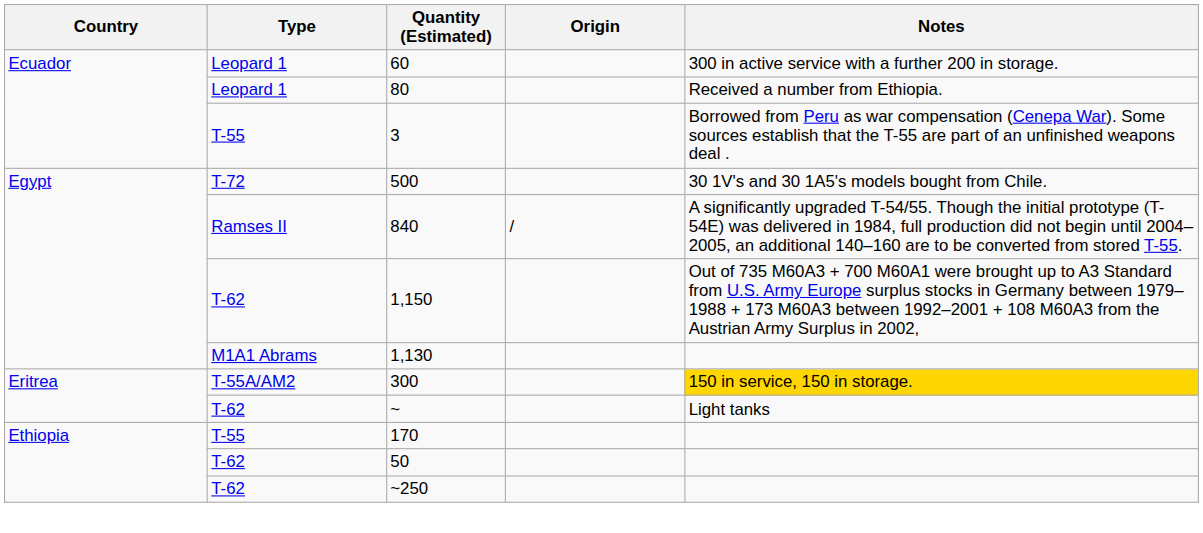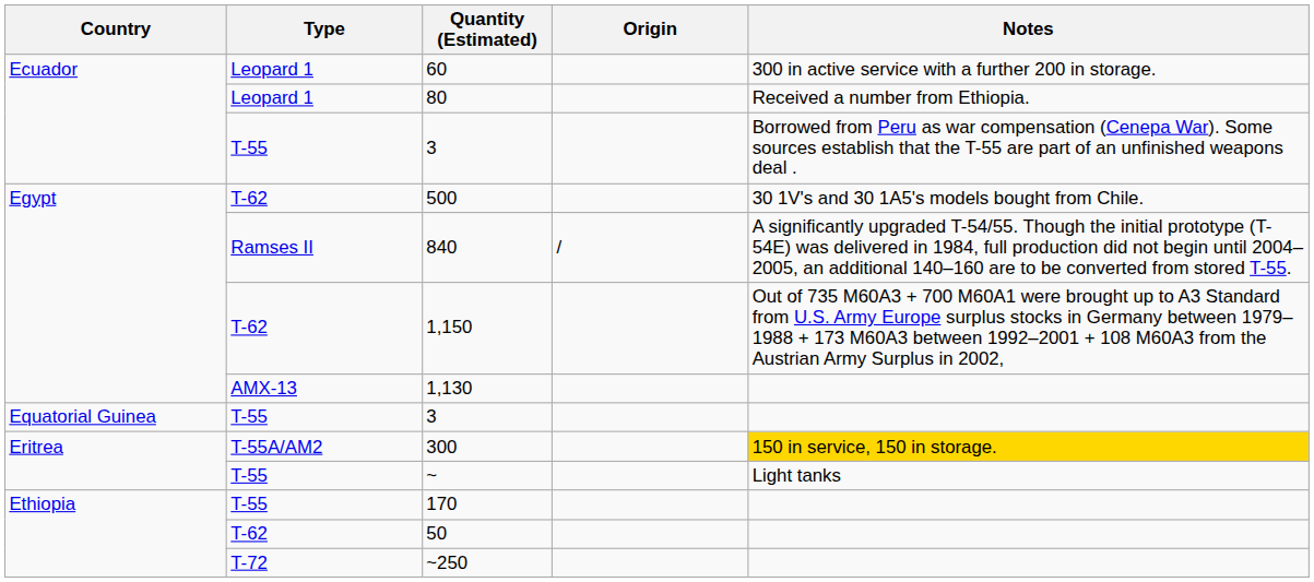 <table class="wikitable" Width="90%">
 <tr>
 <th width="17%">Country</th>
 <th width="15%">Type</th>
 <th width="10%">Quantity (Estimated)</th>
 <th width="15%">Origin</th>
 <th>Notes</th>
 </tr>
 <tr>
 <td rowspan="3" valign="top"><a href='#'>Ecuador</a></td>
 <td><a href='#'>Leopard 1</a></td>
 <td>60</td>
 <td></td>
 <td>300 in active service with a further 200 in storage.</td>
 </tr>
 <tr>
 <td><a href='#'>Leopard 1</a></td>
 <td>80</td>
 <td></td>
 <td>Received a number from Ethiopia.</td>
 </tr>
 <tr>
 <td><a href='#'>T-55</a></td>
 <td>3</td>
 <td></td>
 <td>Borrowed from <a href='#'>Peru</a> as war compensation (<a href='#'>Cenepa War</a>). Some sources establish that the T-55 are part of an unfinished weapons deal .</td>
 </tr>
 <tr>
 <td rowspan="4" valign="top"><a href='#'>Egypt</a></td>
-<td><a href='#'>T-72</a></td>
+<td><a href='#'>T-62</a></td>
 <td>500</td>
 <td></td>
 <td>30 1V's and 30 1A5's models bought from Chile.</td>
 </tr>
 <tr>
 <td><a href='#'>Ramses II</a></td>
 <td>840</td>
 <td> /<br></td>
 <td>A significantly upgraded T-54/55. Though the initial prototype (T-54E) was delivered in 1984, full production did not begin until 2004–2005, an additional 140–160 are to be converted from stored <a href='#'>T-55</a>.</td>
 </tr>
 <tr>
 <td><a href='#'>T-62</a></td>
 <td>1,150</td>
 <td></td>
 <td>Out of 735 M60A3 + 700 M60A1 were brought up to A3 Standard from <a href='#'>U.S. Army Europe</a> surplus stocks in Germany between 1979–1988 + 173 M60A3 between 1992–2001 + 108 M60A3 from the Austrian Army Surplus in 2002,</td>
 </tr>
 <tr>
-<td><a href='#'>M1A1 Abrams</a></td>
+<td><a href='#'>AMX-13</a></td>
 <td>1,130</td>
+<td></td>
+</tr>
+<tr>
+<td><a href='#'>Equatorial Guinea</a></td>
+<td><a href='#'>T-55</a></td>
+<td>3</td>
+<td></td>
 <td></td>
 </tr>
 <tr>
 <td rowspan="2" valign="top"><a href='#'>Eritrea</a></td>
 <td><a href='#'>T-55A/AM2</a></td>
 <td>300</td>
 <td></td>
 <td style="background: gold;">150 in service, 150 in storage.</td>
 </tr>
 <tr>
-<td><a href='#'>T-62</a></td>
+<td><a href='#'>T-55</a></td>
 <td>~</td>
 <td></td>
 <td>Light tanks</td>
 </tr>
 <tr>
 <td rowspan="3" valign="top"><a href='#'>Ethiopia</a></td>
 <td><a href='#'>T-55</a></td>
 <td>170</td>
 <td></td>
 <td></td>
 </tr>
 <tr>
 <td><a href='#'>T-62</a></td>
 <td>50</td>
 <td></td>
 <td></td>
 </tr>
 <tr>
-<td><a href='#'>T-62</a></td>
+<td><a href='#'>T-72</a></td>
 <td>~250</td>
 <td></td>
 <td></td>
 </tr>
 </table>
